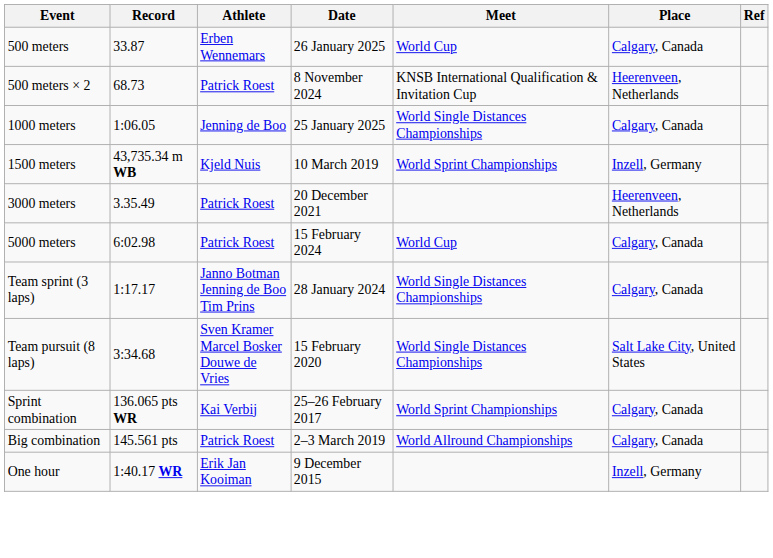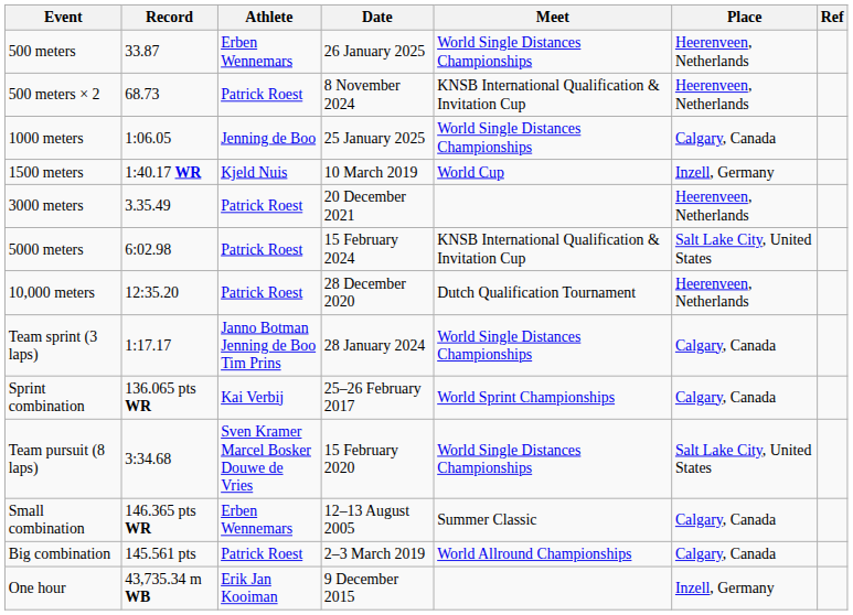 <table class="wikitable" style="font-size:95%; width: 95%;">
 <tr>
 <th>Event</th>
 <th>Record</th>
 <th>Athlete</th>
 <th>Date</th>
 <th>Meet</th>
 <th>Place</th>
 <th>Ref</th>
 </tr>
 <tr>
 <td>500 meters</td>
 <td>33.87</td>
 <td><a href='#'>Erben Wennemars</a></td>
 <td>26 January 2025</td>
-<td><a href='#'>World Cup</a></td>
-<td><a href='#'>Calgary</a>, Canada</td>
+<td><a href='#'>World Single Distances Championships</a></td>
+<td><a href='#'>Heerenveen</a>, Netherlands</td>
 <td></td>
 </tr>
 <tr>
 <td>500 meters × 2</td>
 <td>68.73</td>
 <td><a href='#'>Patrick Roest</a></td>
 <td>8 November 2024</td>
 <td>KNSB International Qualification & Invitation Cup</td>
 <td><a href='#'>Heerenveen</a>, Netherlands</td>
 <td></td>
 </tr>
 <tr>
 <td>1000 meters</td>
 <td>1:06.05</td>
 <td><a href='#'>Jenning de Boo</a></td>
 <td>25 January 2025</td>
 <td><a href='#'>World Single Distances Championships</a></td>
 <td><a href='#'>Calgary</a>, Canada</td>
 <td></td>
 </tr>
 <tr>
 <td>1500 meters</td>
-<td>43,735.34 m <strong>WB</strong></td>
+<td>1:40.17 <strong><a href='#'>WR</a></strong></td>
 <td><a href='#'>Kjeld Nuis</a></td>
 <td>10 March 2019</td>
-<td><a href='#'>World Sprint Championships</a></td>
+<td><a href='#'>World Cup</a></td>
 <td><a href='#'>Inzell</a>, Germany</td>
 <td></td>
 </tr>
 <tr>
 <td>3000 meters</td>
 <td>3.35.49</td>
 <td><a href='#'>Patrick Roest</a></td>
 <td>20 December 2021</td>
 <td></td>
 <td><a href='#'>Heerenveen</a>, Netherlands</td>
 <td></td>
 </tr>
 <tr>
 <td>5000 meters</td>
 <td>6:02.98</td>
 <td><a href='#'>Patrick Roest</a></td>
 <td>15 February 2024</td>
-<td><a href='#'>World Cup</a></td>
-<td><a href='#'>Calgary</a>, Canada</td>
+<td>KNSB International Qualification & Invitation Cup</td>
+<td><a href='#'>Salt Lake City</a>, United States</td>
+<td></td>
+</tr>
+<tr>
+<td>10,000 meters</td>
+<td>12:35.20</td>
+<td><a href='#'>Patrick Roest</a></td>
+<td>28 December 2020</td>
+<td>Dutch Qualification Tournament</td>
+<td><a href='#'>Heerenveen</a>, Netherlands</td>
 <td></td>
 </tr>
 <tr>
 <td>Team sprint (3 laps)</td>
 <td>1:17.17</td>
 <td><a href='#'>Janno Botman</a><br><a href='#'>Jenning de Boo</a><br><a href='#'>Tim Prins</a></td>
 <td>28 January 2024</td>
 <td><a href='#'>World Single Distances Championships</a></td>
+<td><a href='#'>Calgary</a>, Canada</td>
+<td></td>
+</tr>
+<tr>
+<td>Sprint combination</td>
+<td>136.065 pts <strong>WR</strong></td>
+<td><a href='#'>Kai Verbij</a></td>
+<td>25–26 February 2017</td>
+<td><a href='#'>World Sprint Championships</a></td>
 <td><a href='#'>Calgary</a>, Canada</td>
 <td></td>
 </tr>
 <tr>
 <td>Team pursuit (8 laps)</td>
 <td>3:34.68</td>
 <td><a href='#'>Sven Kramer</a><br><a href='#'>Marcel Bosker</a><br><a href='#'>Douwe de Vries</a></td>
 <td>15 February 2020</td>
 <td><a href='#'>World Single Distances Championships</a></td>
 <td><a href='#'>Salt Lake City</a>, United States</td>
 <td></td>
 </tr>
 <tr>
-<td>Sprint combination</td>
-<td>136.065 pts <strong>WR</strong></td>
-<td><a href='#'>Kai Verbij</a></td>
-<td>25–26 February 2017</td>
-<td><a href='#'>World Sprint Championships</a></td>
+<td>Small combination</td>
+<td>146.365 pts <strong>WR</strong></td>
+<td><a href='#'>Erben Wennemars</a></td>
+<td>12–13 August 2005</td>
+<td>Summer Classic</td>
 <td><a href='#'>Calgary</a>, Canada</td>
 <td></td>
 </tr>
 <tr>
 <td>Big combination</td>
 <td>145.561 pts</td>
 <td><a href='#'>Patrick Roest</a></td>
 <td>2–3 March 2019</td>
 <td><a href='#'>World Allround Championships</a></td>
 <td><a href='#'>Calgary</a>, Canada</td>
 <td></td>
 </tr>
 <tr>
 <td>One hour</td>
-<td>1:40.17 <strong><a href='#'>WR</a></strong></td>
+<td>43,735.34 m <strong>WB</strong></td>
 <td><a href='#'>Erik Jan Kooiman</a></td>
 <td>9 December 2015</td>
 <td></td>
 <td><a href='#'>Inzell</a>, Germany</td>
 <td></td>
 </tr>
 </table>
